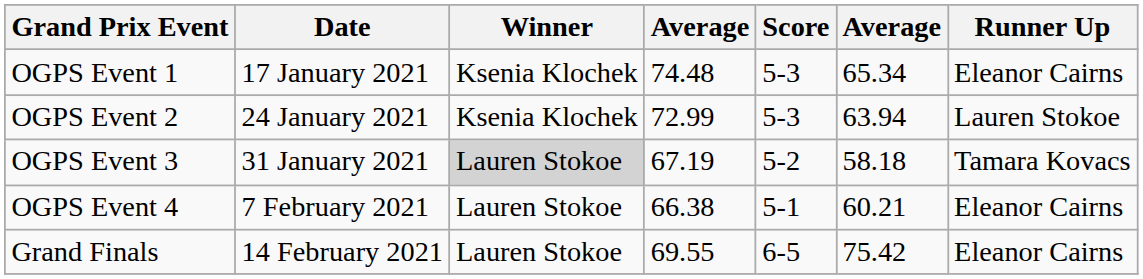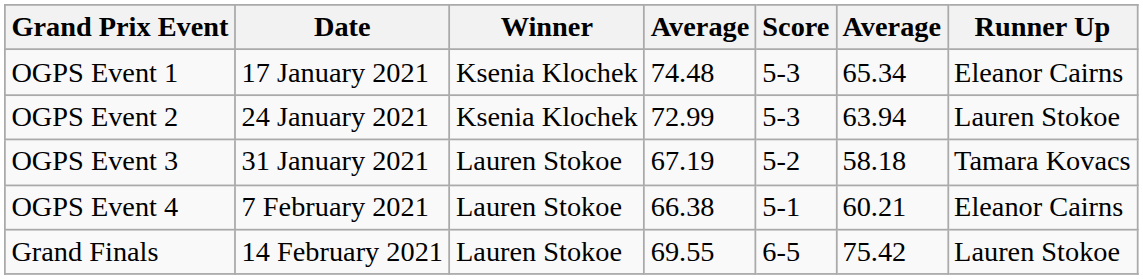 <table class="wikitable">
 <tr>
 <th>Grand Prix Event</th>
 <th>Date</th>
 <th>Winner</th>
 <th>Average</th>
 <th>Score</th>
 <th>Average</th>
 <th>Runner Up</th>
 </tr>
 <tr>
 <td>OGPS Event 1</td>
 <td>17 January 2021</td>
 <td>Ksenia Klochek </td>
 <td>74.48</td>
 <td>5-3</td>
 <td>65.34</td>
 <td>Eleanor Cairns </td>
 </tr>
 <tr>
 <td>OGPS Event 2</td>
 <td>24 January 2021</td>
 <td>Ksenia Klochek </td>
 <td>72.99</td>
 <td>5-3</td>
 <td>63.94</td>
 <td>Lauren Stokoe </td>
 </tr>
 <tr>
 <td>OGPS Event 3</td>
 <td>31 January 2021</td>
-<td style="background: lightgrey;">Lauren Stokoe </td>
+<td>Lauren Stokoe </td>
 <td>67.19</td>
 <td>5-2</td>
 <td>58.18</td>
 <td>Tamara Kovacs </td>
 </tr>
 <tr>
 <td>OGPS Event 4</td>
 <td>7 February 2021</td>
 <td>Lauren Stokoe </td>
 <td>66.38</td>
 <td>5-1</td>
 <td>60.21</td>
 <td>Eleanor Cairns </td>
 </tr>
 <tr>
 <td>Grand Finals</td>
 <td>14 February 2021</td>
 <td>Lauren Stokoe </td>
 <td>69.55</td>
 <td>6-5</td>
 <td>75.42</td>
-<td>Eleanor Cairns </td>
+<td>Lauren Stokoe </td>
 </tr>
 </table>
